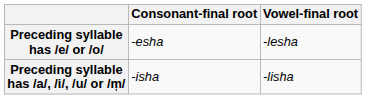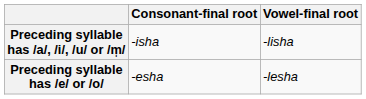 <table class="wikitable">
 <tr>
 <th></th>
 <th>Consonant-final root<br></th>
 <th>Vowel-final root<br></th>
 </tr>
 <tr>
+<th>Preceding syllable<br>has /a/, /i/, /u/ or /m̩/</th>
+<td><em>-isha</em></td>
+<td><em>-lisha</em></td>
+</tr>
+<tr>
 <th>Preceding syllable<br>has /e/ or /o/</th>
 <td><em>-esha</em></td>
 <td><em>-lesha</em></td>
 </tr>
-<tr>
-<th>Preceding syllable<br>has /a/, /i/, /u/ or /m̩/</th>
-<td><em>-isha</em></td>
-<td><em>-lisha</em></td>
-</tr>
 </table>
